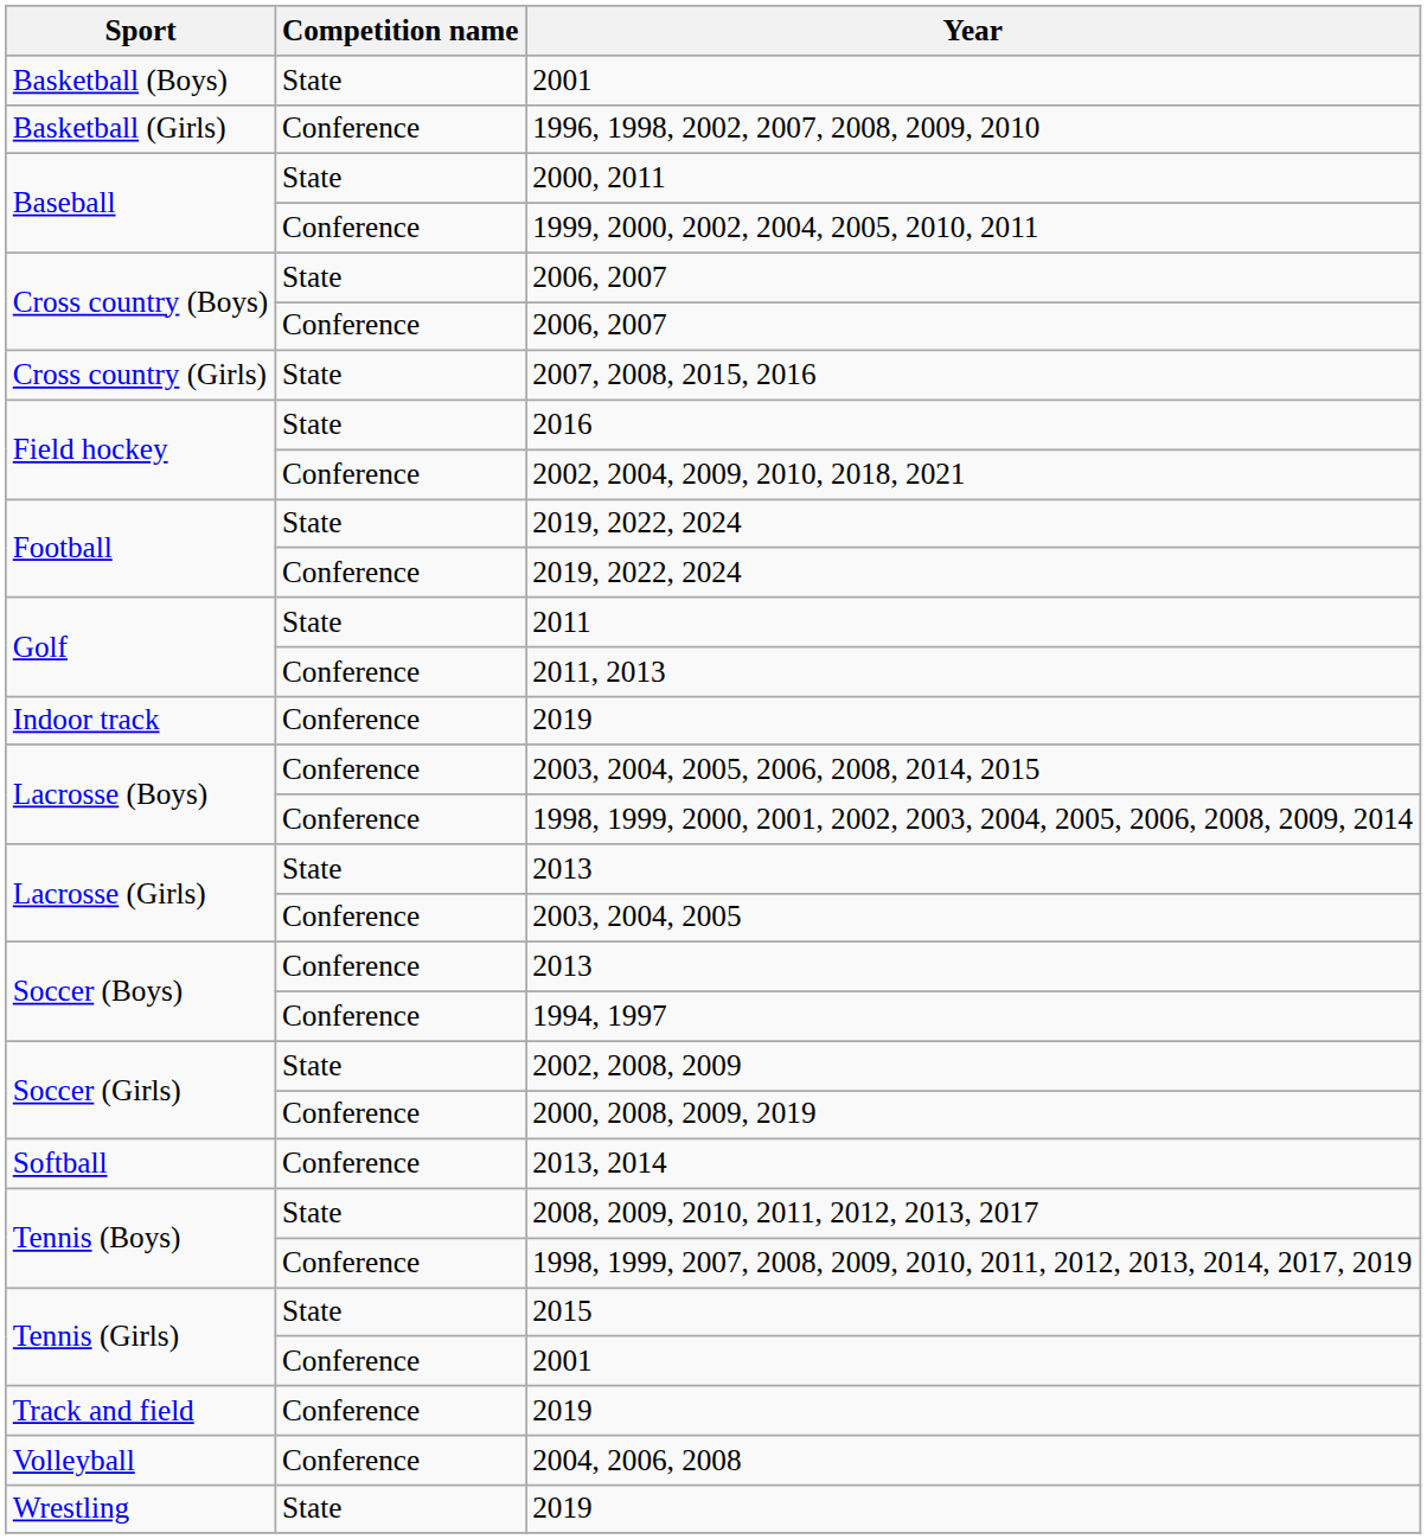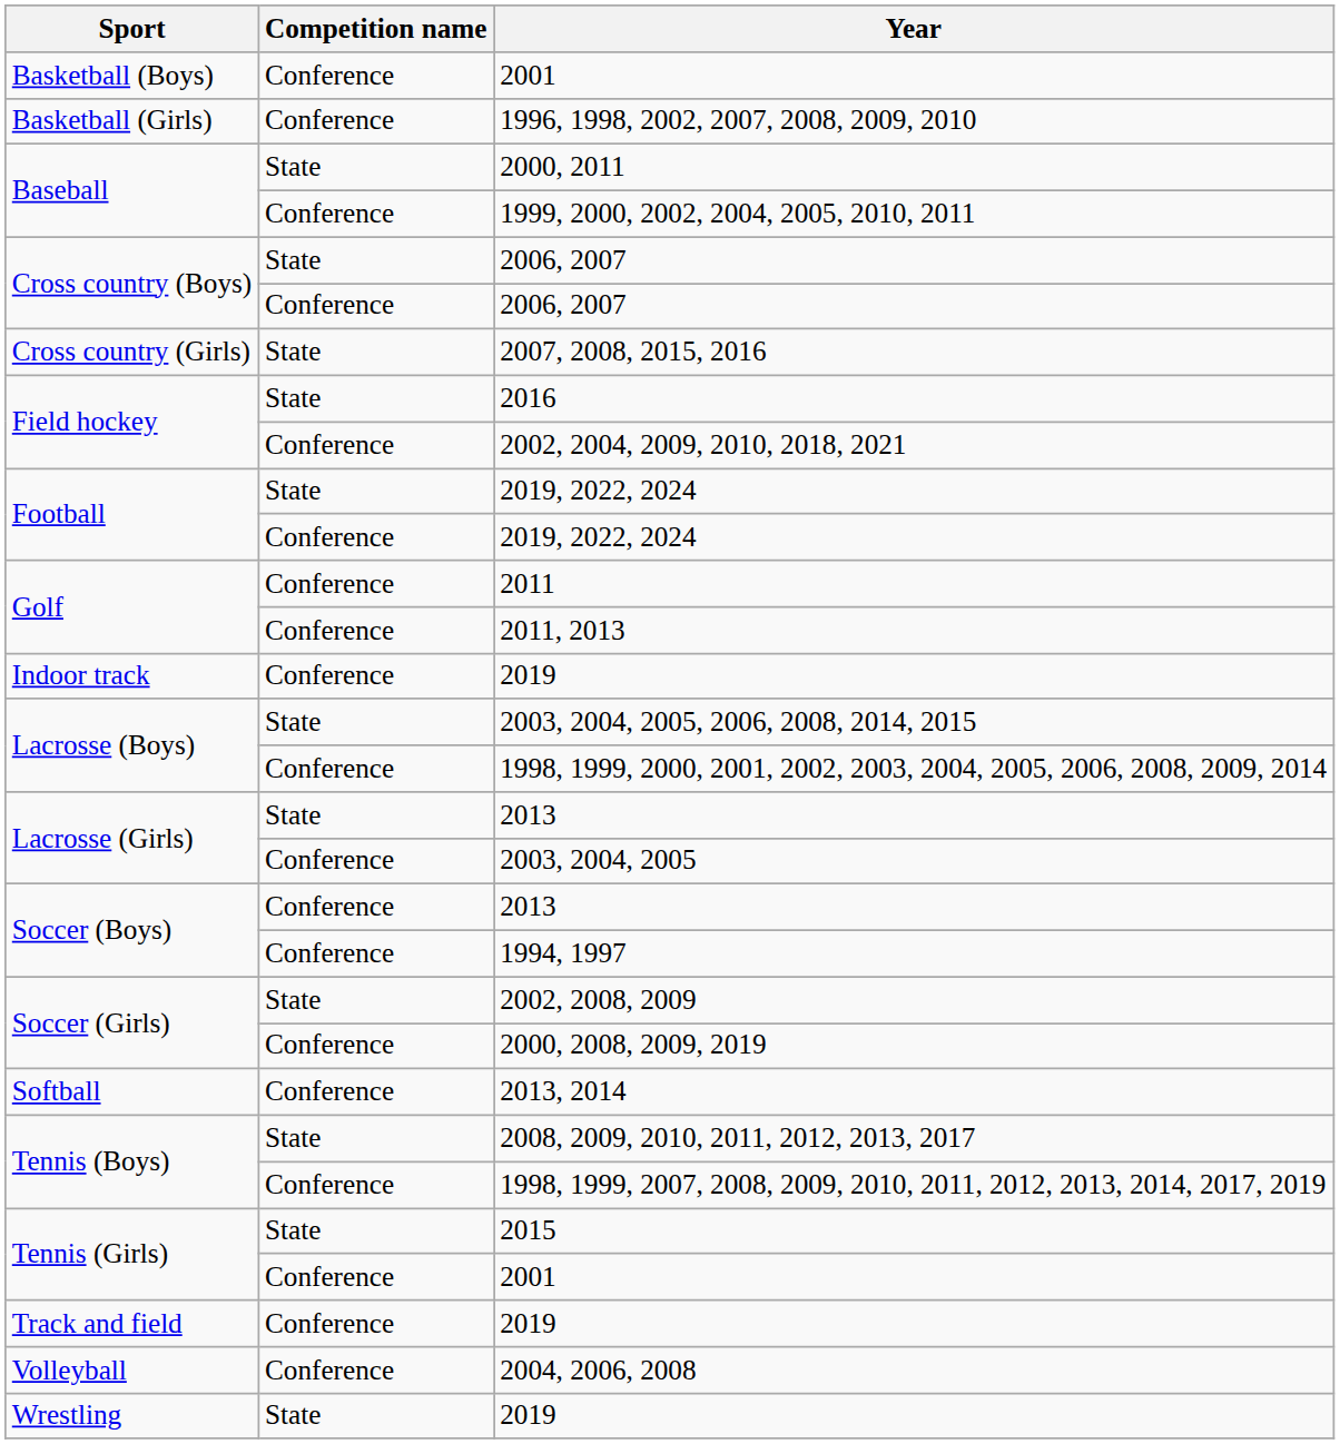 <table style="font-size:90%;" class="wikitable sortable">
 <tr>
 <th>Sport</th>
 <th>Competition name</th>
 <th>Year</th>
 </tr>
 <tr>
 <td rowspan=1><a href='#'>Basketball</a> (Boys)</td>
-<td rowspan=1>State</td>
+<td rowspan=1>Conference</td>
 <td>2001</td>
 </tr>
 <tr>
 <td rowspan=1><a href='#'>Basketball</a> (Girls)</td>
 <td rowspan=1>Conference</td>
 <td>1996, 1998, 2002, 2007, 2008, 2009, 2010</td>
 </tr>
 <tr>
 <td rowspan=2><a href='#'>Baseball</a></td>
 <td rowspan=1>State</td>
 <td>2000, 2011</td>
 </tr>
 <tr>
 <td rowspan=1>Conference</td>
 <td>1999, 2000, 2002, 2004, 2005, 2010, 2011</td>
 </tr>
 <tr>
 <td rowspan=2><a href='#'>Cross country</a> (Boys)</td>
 <td rowspan=1>State</td>
 <td>2006, 2007</td>
 </tr>
 <tr>
 <td rowspan=1>Conference</td>
 <td>2006, 2007</td>
 </tr>
 <tr>
 <td rowspan=1><a href='#'>Cross country</a> (Girls)</td>
 <td rowspan=1>State</td>
 <td>2007, 2008, 2015, 2016</td>
 </tr>
 <tr>
 <td rowspan=2><a href='#'>Field hockey</a></td>
 <td rowspan=1>State</td>
 <td>2016</td>
 </tr>
 <tr>
 <td rowspan=1>Conference</td>
 <td>2002, 2004, 2009, 2010, 2018, 2021</td>
 </tr>
 <tr>
 <td rowspan=2><a href='#'>Football</a></td>
 <td rowspan=1>State</td>
 <td>2019, 2022, 2024</td>
 </tr>
 <tr>
 <td rowspan=1>Conference</td>
 <td>2019, 2022, 2024</td>
 </tr>
 <tr>
 <td rowspan=2><a href='#'>Golf</a></td>
-<td rowspan=1>State</td>
+<td rowspan=1>Conference</td>
 <td>2011</td>
 </tr>
 <tr>
 <td rowspan=1>Conference</td>
 <td>2011, 2013</td>
 </tr>
 <tr>
 <td rowspan=1><a href='#'>Indoor track</a></td>
 <td rowspan=1>Conference</td>
 <td>2019</td>
 </tr>
 <tr>
 <td rowspan=2><a href='#'>Lacrosse</a> (Boys)</td>
-<td rowspan=1>Conference</td>
+<td rowspan=1>State</td>
 <td>2003, 2004, 2005, 2006, 2008, 2014, 2015</td>
 </tr>
 <tr>
 <td rowspan=1>Conference</td>
 <td>1998, 1999, 2000, 2001, 2002, 2003, 2004, 2005, 2006, 2008, 2009, 2014</td>
 </tr>
 <tr>
 <td rowspan=2><a href='#'>Lacrosse</a> (Girls)</td>
 <td rowspan=1>State</td>
 <td>2013</td>
 </tr>
 <tr>
 <td rowspan=1>Conference</td>
 <td>2003, 2004, 2005</td>
 </tr>
 <tr>
 <td rowspan=2><a href='#'>Soccer</a> (Boys)</td>
 <td rowspan=1>Conference</td>
 <td>2013</td>
 </tr>
 <tr>
 <td rowspan=1>Conference</td>
 <td>1994, 1997</td>
 </tr>
 <tr>
 <td rowspan=2><a href='#'>Soccer</a> (Girls)</td>
 <td rowspan=1>State</td>
 <td>2002, 2008, 2009</td>
 </tr>
 <tr>
 <td rowspan=1>Conference</td>
 <td>2000, 2008, 2009, 2019</td>
 </tr>
 <tr>
 <td rowspan=1><a href='#'>Softball</a></td>
 <td rowspan=1>Conference</td>
 <td>2013, 2014</td>
 </tr>
 <tr>
 <td rowspan=2><a href='#'>Tennis</a> (Boys)</td>
 <td rowspan=1>State</td>
 <td>2008, 2009, 2010, 2011, 2012, 2013, 2017</td>
 </tr>
 <tr>
 <td rowspan=1>Conference</td>
 <td>1998, 1999, 2007, 2008, 2009, 2010, 2011, 2012, 2013, 2014, 2017, 2019</td>
 </tr>
 <tr>
 <td rowspan=2><a href='#'>Tennis</a> (Girls)</td>
 <td rowspan=1>State</td>
 <td>2015</td>
 </tr>
 <tr>
 <td rowspan=1>Conference</td>
 <td>2001</td>
 </tr>
 <tr>
 <td rowspan=1><a href='#'>Track and field</a></td>
 <td rowspan=1>Conference</td>
 <td>2019</td>
 </tr>
 <tr>
 <td rowspan=1><a href='#'>Volleyball</a></td>
 <td rowspan=1>Conference</td>
 <td>2004, 2006, 2008</td>
 </tr>
 <tr>
 <td rowspan=2><a href='#'>Wrestling</a></td>
 <td rowspan=1>State</td>
 <td>2019</td>
 </tr>
 </table>
